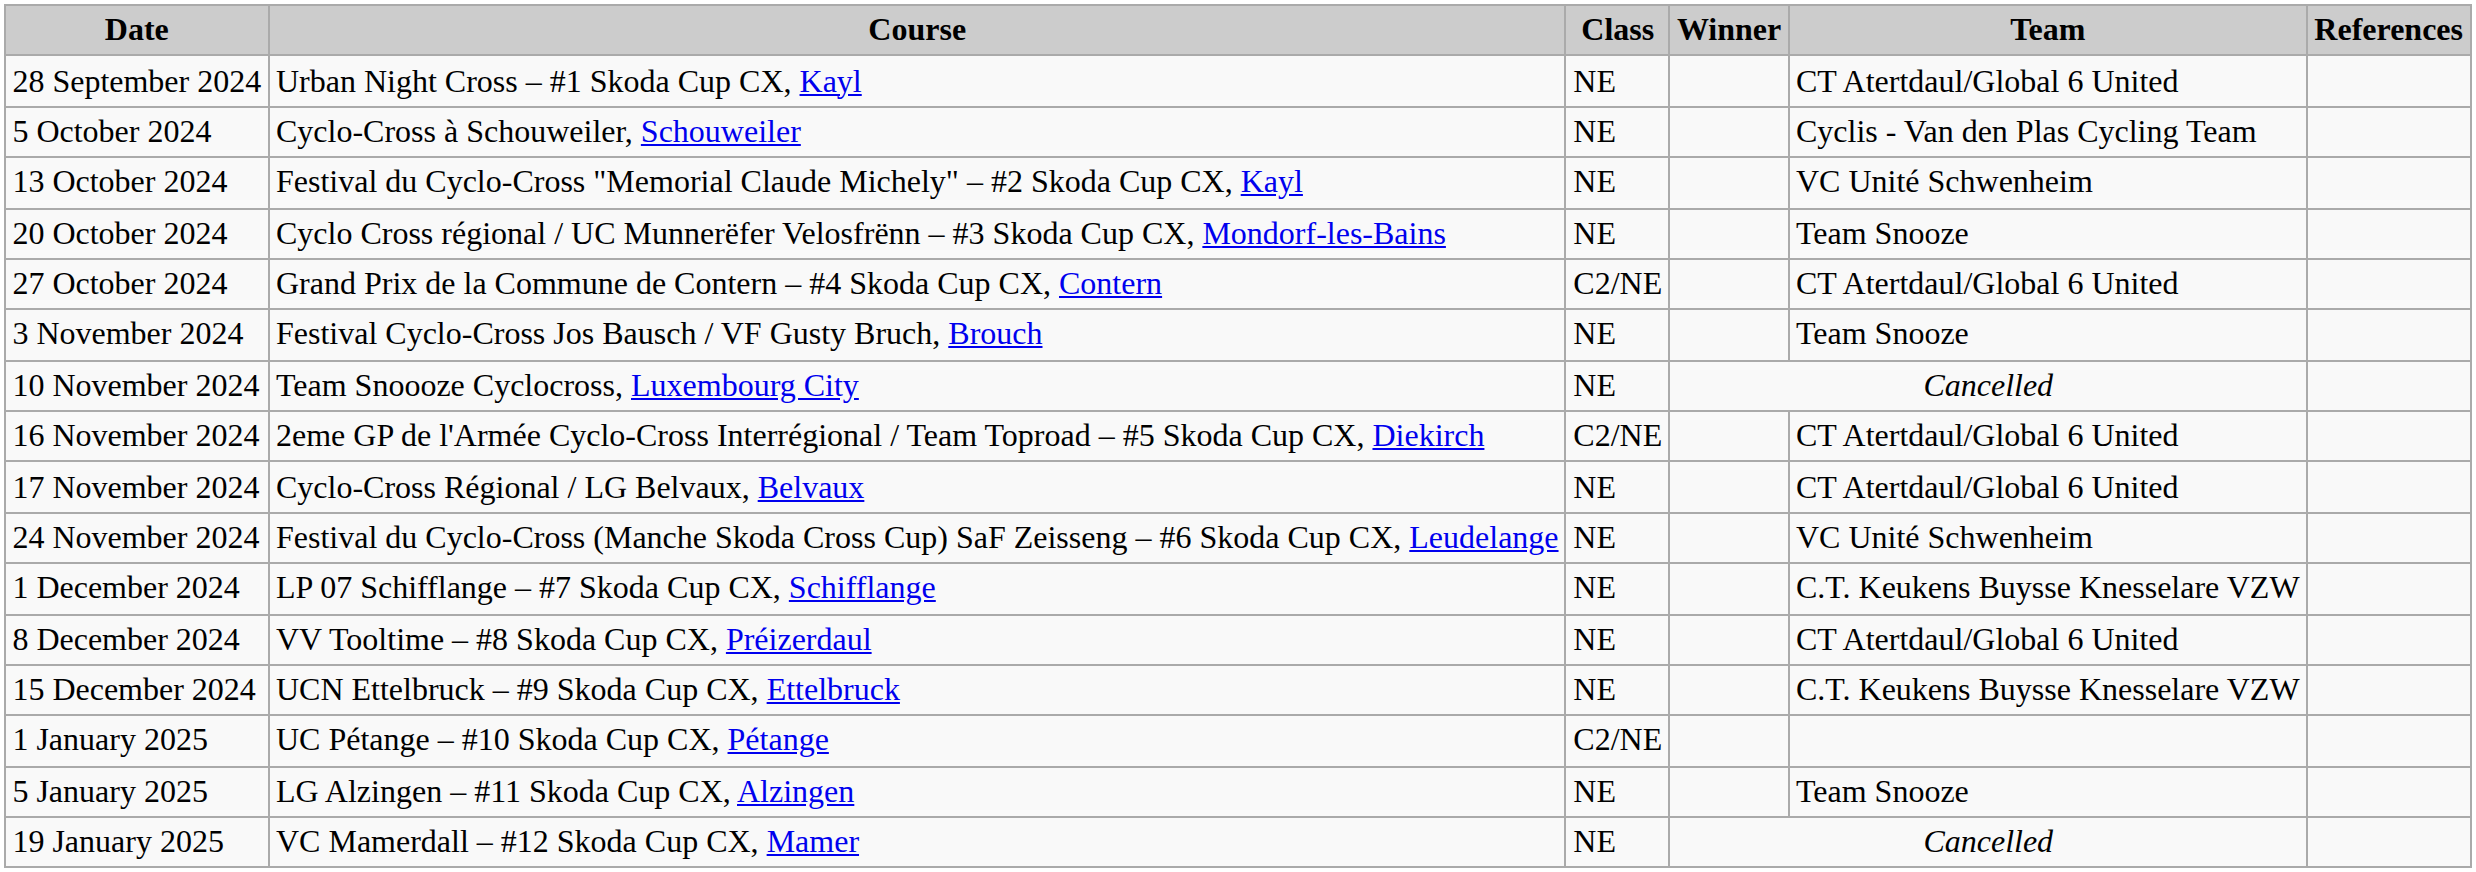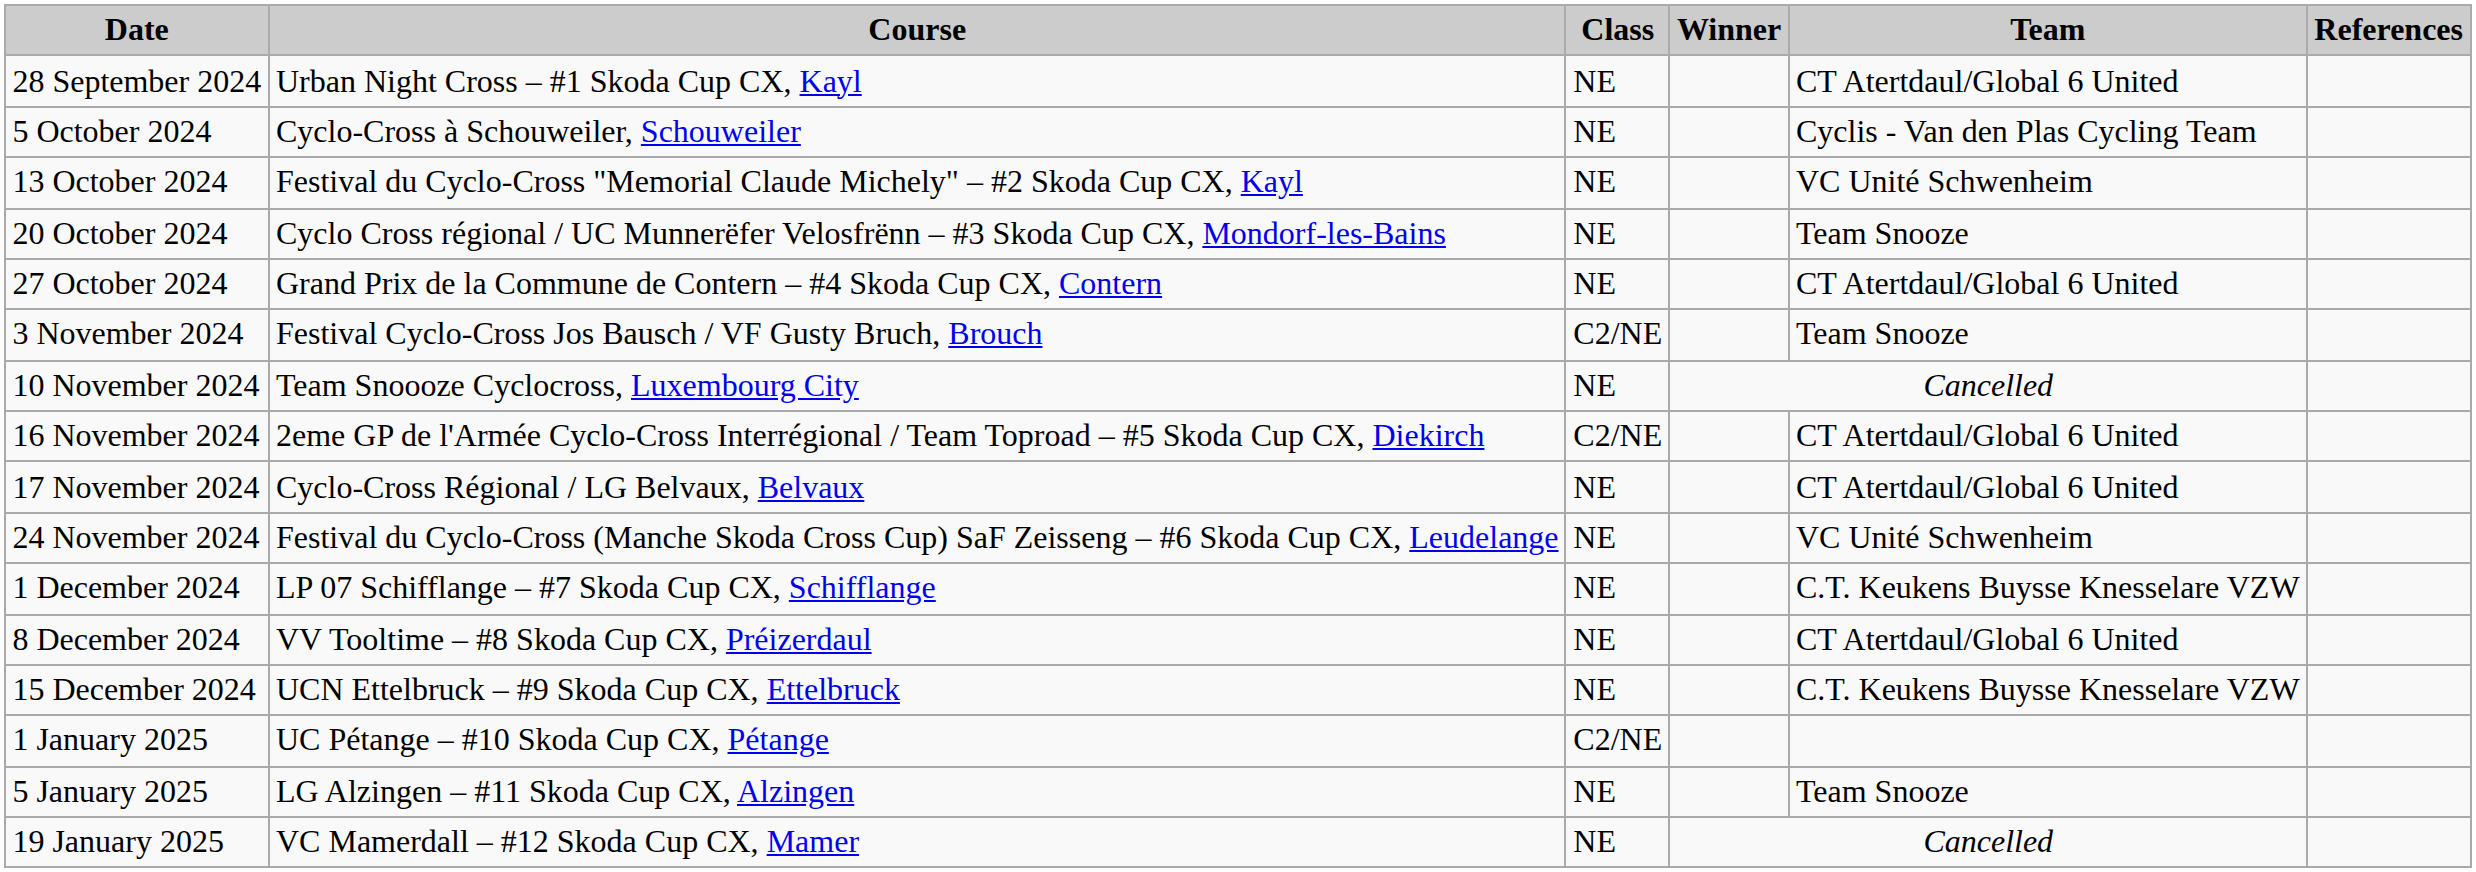 <table class="wikitable sortable alternance ">
 <tr>
 <th scope="col" style="background-color:#CCCCCC;">Date</th>
 <th scope="col" style="background-color:#CCCCCC;">Course</th>
 <th scope="col" style="background-color:#CCCCCC;">Class</th>
 <th scope="col" style="background-color:#CCCCCC;">Winner</th>
 <th scope="col" style="background-color:#CCCCCC;">Team</th>
 <th scope="col" style="background-color:#CCCCCC;">References</th>
 </tr>
 <tr>
 <td>28 September 2024</td>
 <td> Urban Night Cross – #1 Skoda Cup CX, <a href='#'>Kayl</a></td>
 <td>NE</td>
 <td></td>
 <td>CT Atertdaul/Global 6 United</td>
 <td></td>
 </tr>
 <tr>
 <td>5 October 2024</td>
 <td> Cyclo-Cross à Schouweiler, <a href='#'>Schouweiler</a></td>
 <td>NE</td>
 <td></td>
 <td>Cyclis - Van den Plas Cycling Team</td>
 <td></td>
 </tr>
 <tr>
 <td>13 October 2024</td>
 <td> Festival du Cyclo-Cross "Memorial Claude Michely" – #2 Skoda Cup CX, <a href='#'>Kayl</a></td>
 <td>NE</td>
 <td></td>
 <td>VC Unité Schwenheim</td>
 <td></td>
 </tr>
 <tr>
 <td>20 October 2024</td>
 <td> Cyclo Cross régional / UC Munnerëfer Velosfrënn – #3 Skoda Cup CX, <a href='#'>Mondorf-les-Bains</a></td>
 <td>NE</td>
 <td></td>
 <td>Team Snooze</td>
 <td></td>
 </tr>
 <tr>
 <td>27 October 2024</td>
 <td> Grand Prix de la Commune de Contern – #4 Skoda Cup CX, <a href='#'>Contern</a></td>
-<td>C2/NE</td>
+<td>NE</td>
 <td></td>
 <td>CT Atertdaul/Global 6 United</td>
 <td></td>
 </tr>
 <tr>
 <td>3 November 2024</td>
 <td> Festival Cyclo-Cross Jos Bausch / VF Gusty Bruch, <a href='#'>Brouch</a></td>
-<td>NE</td>
+<td>C2/NE</td>
 <td></td>
 <td>Team Snooze</td>
 <td></td>
 </tr>
 <tr>
 <td>10 November 2024</td>
 <td> Team Snoooze Cyclocross, <a href='#'>Luxembourg City</a></td>
 <td>NE</td>
 <td align=center colspan="2"><em>Cancelled</em></td>
 <td></td>
 </tr>
 <tr>
 <td>16 November 2024</td>
 <td> 2eme GP de l'Armée Cyclo-Cross Interrégional / Team Toproad – #5 Skoda Cup CX, <a href='#'>Diekirch</a></td>
 <td>C2/NE</td>
 <td></td>
 <td>CT Atertdaul/Global 6 United</td>
 <td></td>
 </tr>
 <tr>
 <td>17 November 2024</td>
 <td> Cyclo-Cross Régional / LG Belvaux, <a href='#'>Belvaux</a></td>
 <td>NE</td>
 <td></td>
 <td>CT Atertdaul/Global 6 United</td>
 <td></td>
 </tr>
 <tr>
 <td>24 November 2024</td>
 <td> Festival du Cyclo-Cross (Manche Skoda Cross Cup) SaF Zeisseng – #6 Skoda Cup CX, <a href='#'>Leudelange</a></td>
 <td>NE</td>
 <td></td>
 <td>VC Unité Schwenheim</td>
 <td></td>
 </tr>
 <tr>
 <td>1 December 2024</td>
 <td> LP 07 Schifflange – #7 Skoda Cup CX, <a href='#'>Schifflange</a></td>
 <td>NE</td>
 <td></td>
 <td>C.T. Keukens Buysse Knesselare VZW</td>
 <td></td>
 </tr>
 <tr>
 <td>8 December 2024</td>
 <td> VV Tooltime – #8 Skoda Cup CX, <a href='#'>Préizerdaul</a></td>
 <td>NE</td>
 <td></td>
 <td>CT Atertdaul/Global 6 United</td>
 <td></td>
 </tr>
 <tr>
 <td>15 December 2024</td>
 <td> UCN Ettelbruck – #9 Skoda Cup CX, <a href='#'>Ettelbruck</a></td>
 <td>NE</td>
 <td></td>
 <td>C.T. Keukens Buysse Knesselare VZW</td>
 <td></td>
 </tr>
 <tr>
 <td>1 January 2025</td>
 <td> UC Pétange – #10 Skoda Cup CX, <a href='#'>Pétange</a></td>
 <td>C2/NE</td>
 <td></td>
 <td></td>
 <td></td>
 </tr>
 <tr>
 <td>5 January 2025</td>
 <td> LG Alzingen – #11 Skoda Cup CX, <a href='#'>Alzingen</a></td>
 <td>NE</td>
 <td></td>
 <td>Team Snooze</td>
 <td></td>
 </tr>
 <tr>
 <td>19 January 2025</td>
 <td> VC Mamerdall – #12 Skoda Cup CX, <a href='#'>Mamer</a></td>
 <td>NE</td>
 <td align=center colspan="2"><em>Cancelled</em></td>
 <td></td>
 </tr>
 </table>
